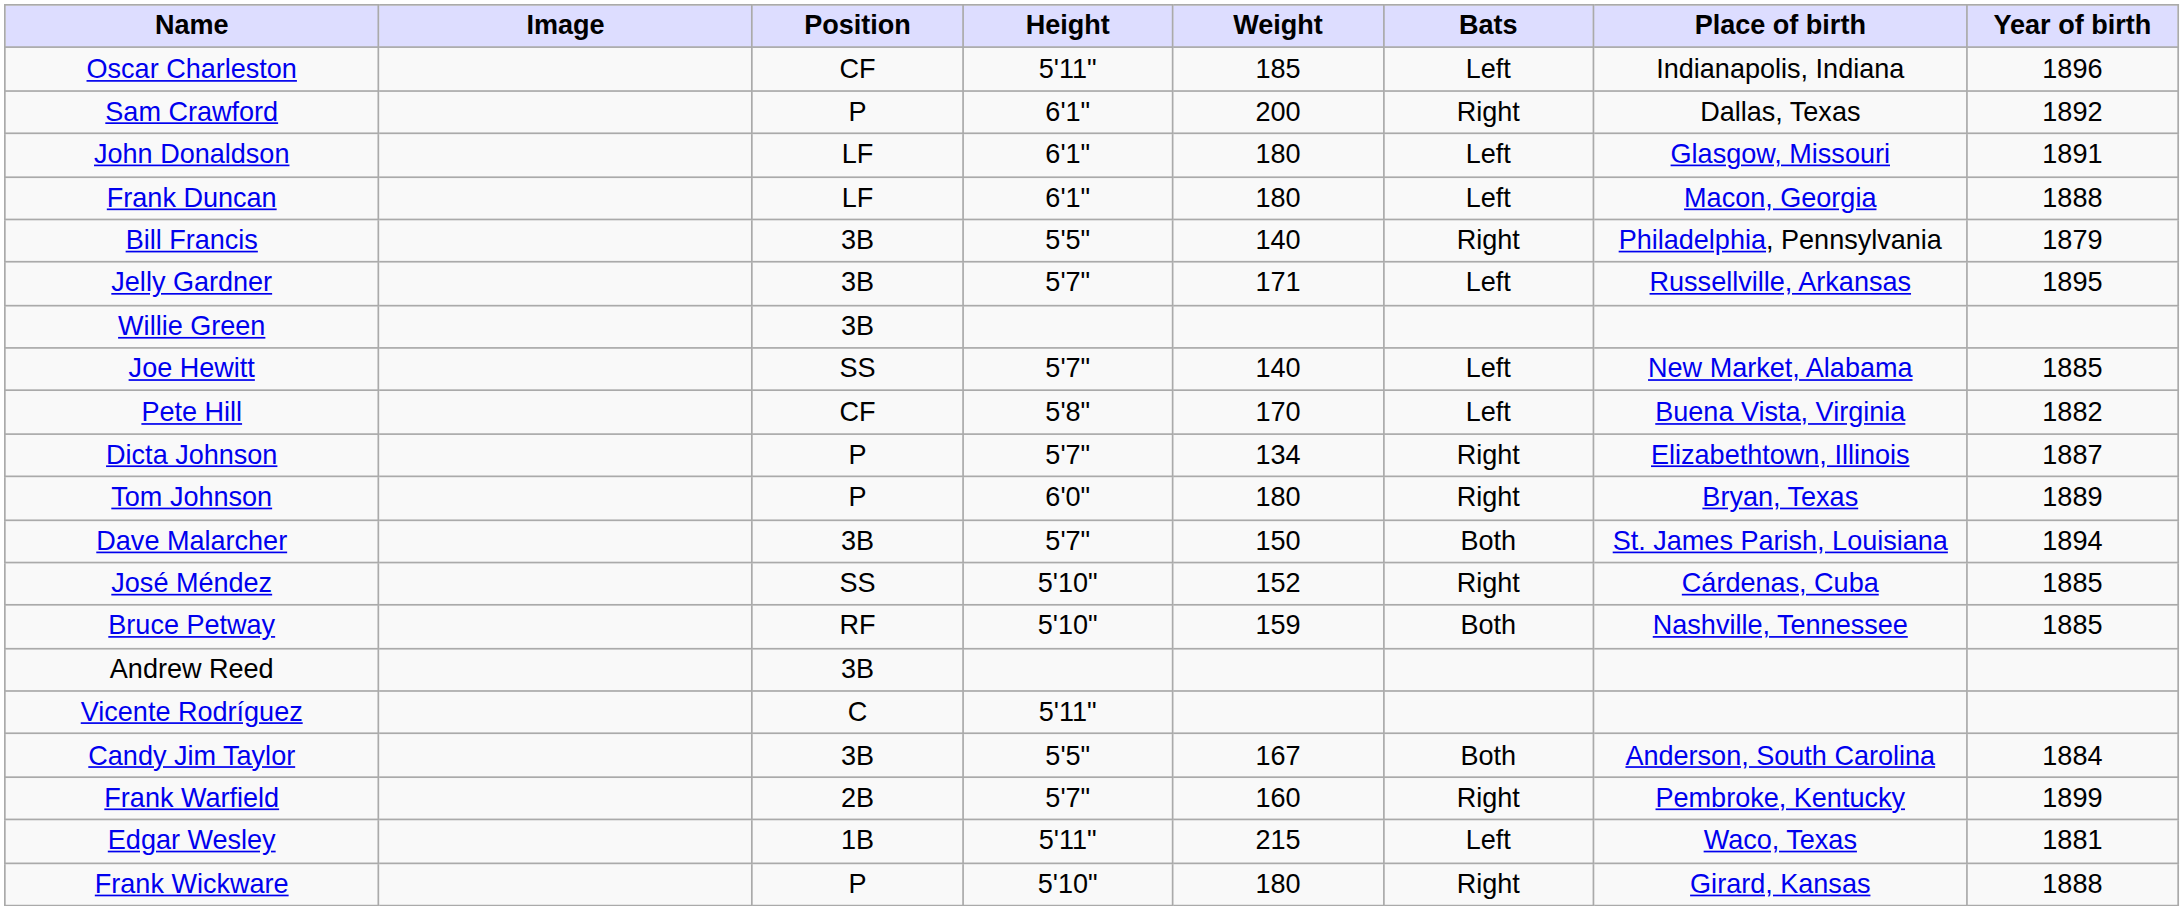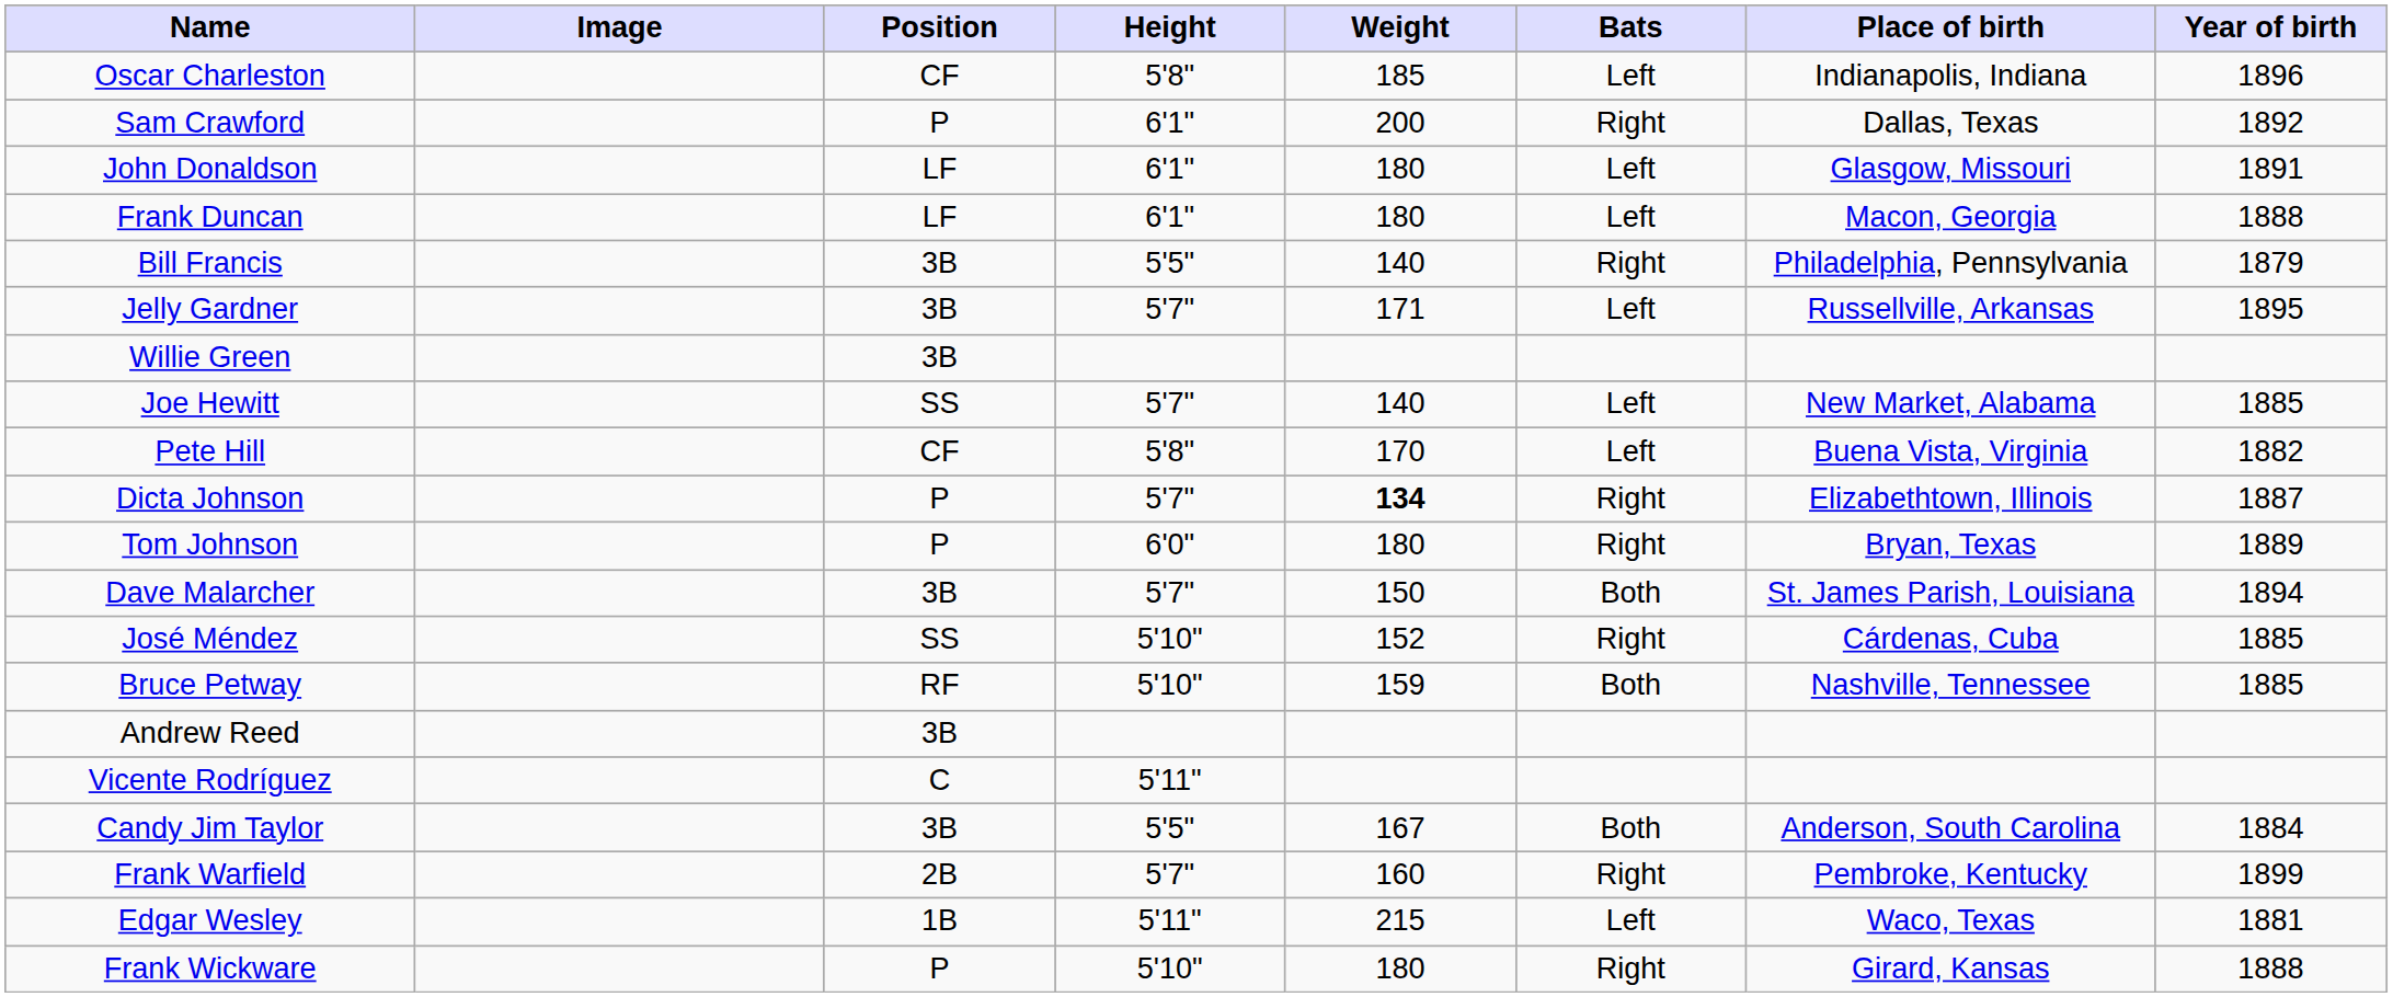 <table class="wikitable sortable">
 <tr>
 <th style="background:#ddf; width:16%;">Name</th>
 <th style="background:#ddf; width:16%;">Image</th>
 <th style="background:#ddf; width:9%;">Position</th>
 <th style="background:#ddf; width:9%;">Height</th>
 <th style="background:#ddf; width:9%;">Weight</th>
 <th style="background:#ddf; width:9%;">Bats</th>
 <th style="background:#ddf; width:16%;">Place of birth</th>
 <th style="background:#ddf; width:9%;">Year of birth</th>
 </tr>
 <tr style="text-align:center;">
 <td><a href='#'>Oscar Charleston</a></td>
 <td></td>
 <td>CF</td>
-<td>5'11"</td>
+<td>5'8"</td>
 <td>185</td>
 <td>Left</td>
 <td>Indianapolis, Indiana</td>
 <td>1896</td>
 </tr>
 <tr style="text-align:center;">
 <td><a href='#'>Sam Crawford</a></td>
 <td></td>
 <td>P</td>
 <td>6'1"</td>
 <td>200</td>
 <td>Right</td>
 <td>Dallas, Texas</td>
 <td>1892</td>
 </tr>
 <tr style="text-align:center;">
 <td><a href='#'>John Donaldson</a></td>
 <td></td>
 <td>LF</td>
 <td>6'1"</td>
 <td>180</td>
 <td>Left</td>
 <td><a href='#'>Glasgow, Missouri</a></td>
 <td>1891</td>
 </tr>
 <tr style="text-align:center;">
 <td><a href='#'>Frank Duncan</a></td>
 <td></td>
 <td>LF</td>
 <td>6'1"</td>
 <td>180</td>
 <td>Left</td>
 <td><a href='#'>Macon, Georgia</a></td>
 <td>1888</td>
 </tr>
 <tr style="text-align:center;">
 <td><a href='#'>Bill Francis</a></td>
 <td></td>
 <td>3B</td>
 <td>5'5"</td>
 <td>140</td>
 <td>Right</td>
 <td><a href='#'>Philadelphia</a>, Pennsylvania</td>
 <td>1879</td>
 </tr>
 <tr style="text-align:center;">
 <td><a href='#'>Jelly Gardner</a></td>
 <td></td>
 <td>3B</td>
 <td>5'7"</td>
 <td>171</td>
 <td>Left</td>
 <td><a href='#'>Russellville, Arkansas</a></td>
 <td>1895</td>
 </tr>
 <tr style="text-align:center;">
 <td><a href='#'>Willie Green</a></td>
 <td></td>
 <td>3B</td>
 <td></td>
 <td></td>
 <td></td>
 <td></td>
 <td></td>
 </tr>
 <tr style="text-align:center;">
 <td><a href='#'>Joe Hewitt</a></td>
 <td></td>
 <td>SS</td>
 <td>5'7"</td>
 <td>140</td>
 <td>Left</td>
 <td><a href='#'>New Market, Alabama</a></td>
 <td>1885</td>
 </tr>
 <tr style="text-align:center;">
 <td><a href='#'>Pete Hill</a></td>
 <td></td>
 <td>CF</td>
 <td>5'8"</td>
 <td>170</td>
 <td>Left</td>
 <td><a href='#'>Buena Vista, Virginia</a></td>
 <td>1882</td>
 </tr>
 <tr style="text-align:center;">
 <td><a href='#'>Dicta Johnson</a></td>
 <td></td>
 <td>P</td>
 <td>5'7"</td>
-<td>134</td>
+<td><strong>134</strong></td>
 <td>Right</td>
 <td><a href='#'>Elizabethtown, Illinois</a></td>
 <td>1887</td>
 </tr>
 <tr style="text-align:center;">
 <td><a href='#'>Tom Johnson</a></td>
 <td></td>
 <td>P</td>
 <td>6'0"</td>
 <td>180</td>
 <td>Right</td>
 <td><a href='#'>Bryan, Texas</a></td>
 <td>1889</td>
 </tr>
 <tr style="text-align:center;">
 <td><a href='#'>Dave Malarcher</a></td>
 <td></td>
 <td>3B</td>
 <td>5'7"</td>
 <td>150</td>
 <td>Both</td>
 <td><a href='#'>St. James Parish, Louisiana</a></td>
 <td>1894</td>
 </tr>
 <tr style="text-align:center;">
 <td><a href='#'>José Méndez</a></td>
 <td></td>
 <td>SS</td>
 <td>5'10"</td>
 <td>152</td>
 <td>Right</td>
 <td><a href='#'>Cárdenas, Cuba</a></td>
 <td>1885</td>
 </tr>
 <tr style="text-align:center;">
 <td><a href='#'>Bruce Petway</a></td>
 <td></td>
 <td>RF</td>
 <td>5'10"</td>
 <td>159</td>
 <td>Both</td>
 <td><a href='#'>Nashville, Tennessee</a></td>
 <td>1885</td>
 </tr>
 <tr style="text-align:center;">
 <td>Andrew Reed</td>
 <td></td>
 <td>3B</td>
 <td></td>
 <td></td>
 <td></td>
 <td></td>
 <td></td>
 </tr>
 <tr style="text-align:center;">
 <td><a href='#'>Vicente Rodríguez</a></td>
 <td></td>
 <td>C</td>
 <td>5'11"</td>
 <td></td>
 <td></td>
 <td></td>
 <td></td>
 </tr>
 <tr style="text-align:center;">
 <td><a href='#'>Candy Jim Taylor</a></td>
 <td></td>
 <td>3B</td>
 <td>5'5"</td>
 <td>167</td>
 <td>Both</td>
 <td><a href='#'>Anderson, South Carolina</a></td>
 <td>1884</td>
 </tr>
 <tr style="text-align:center;">
 <td><a href='#'>Frank Warfield</a></td>
 <td></td>
 <td>2B</td>
 <td>5'7"</td>
 <td>160</td>
 <td>Right</td>
 <td><a href='#'>Pembroke, Kentucky</a></td>
 <td>1899</td>
 </tr>
 <tr style="text-align:center;">
 <td><a href='#'>Edgar Wesley</a></td>
 <td></td>
 <td>1B</td>
 <td>5'11"</td>
 <td>215</td>
 <td>Left</td>
 <td><a href='#'>Waco, Texas</a></td>
 <td>1881</td>
 </tr>
 <tr style="text-align:center;">
 <td><a href='#'>Frank Wickware</a></td>
 <td></td>
 <td>P</td>
 <td>5'10"</td>
 <td>180</td>
 <td>Right</td>
 <td><a href='#'>Girard, Kansas</a></td>
 <td>1888</td>
 </tr>
 </table>
